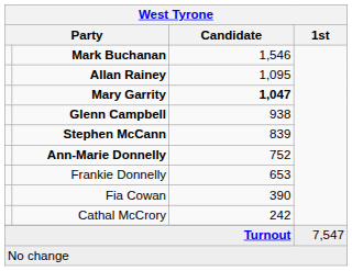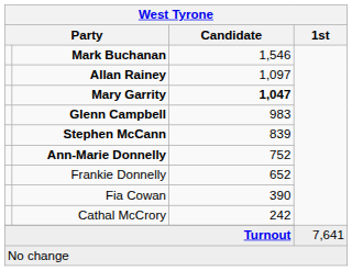 <table class="wikitable">
 <tr>
 <th colspan="4" align="center"><a href='#'>West Tyrone</a></th>
 </tr>
 <tr>
 <th colspan="2" align="center" width=200>Party</th>
 <th width=150>Candidate</th>
 <th width=60>1st </th>
 </tr>
 <tr>
 <td></td>
 <td align="right"><strong>Mark Buchanan</strong></td>
 <td align="right">1,546</td>
 </tr>
 <tr>
 <td></td>
 <td align="right"><strong>Allan Rainey</strong></td>
-<td align="right">1,095</td>
+<td align="right">1,097</td>
 </tr>
 <tr>
 <td></td>
 <td align="right"><strong>Mary Garrity</strong></td>
 <td align="right"><strong>1,047</strong></td>
 </tr>
 <tr>
 <td></td>
 <td align="right"><strong>Glenn Campbell</strong></td>
-<td align="right">938</td>
+<td align="right">983</td>
 </tr>
 <tr>
 <td></td>
 <td align="right"><strong>Stephen McCann</strong></td>
 <td align="right">839</td>
 </tr>
 <tr>
 <td></td>
 <td align="right"><strong>Ann-Marie Donnelly</strong></td>
 <td align="right">752</td>
 </tr>
 <tr>
 <td></td>
 <td align="right">Frankie Donnelly</td>
-<td align="right">653</td>
+<td align="right">652</td>
 </tr>
 <tr>
 <td></td>
 <td align="right">Fia Cowan</td>
 <td align="right">390</td>
 </tr>
 <tr>
 <td></td>
 <td align="right">Cathal McCrory</td>
 <td align="right">242</td>
 </tr>
 <tr>
 </tr>
 <tr bgcolor="EEEEEE">
 <td colspan=3 align="right"><strong><a href='#'>Turnout</a></strong></td>
-<td align="right">7,547</td>
+<td align="right">7,641</td>
 </tr>
 <tr bgcolor="EEEEEE">
 <td colspan=4 bgcolor="EEEEEE">No change</td>
 </tr>
 </table>
